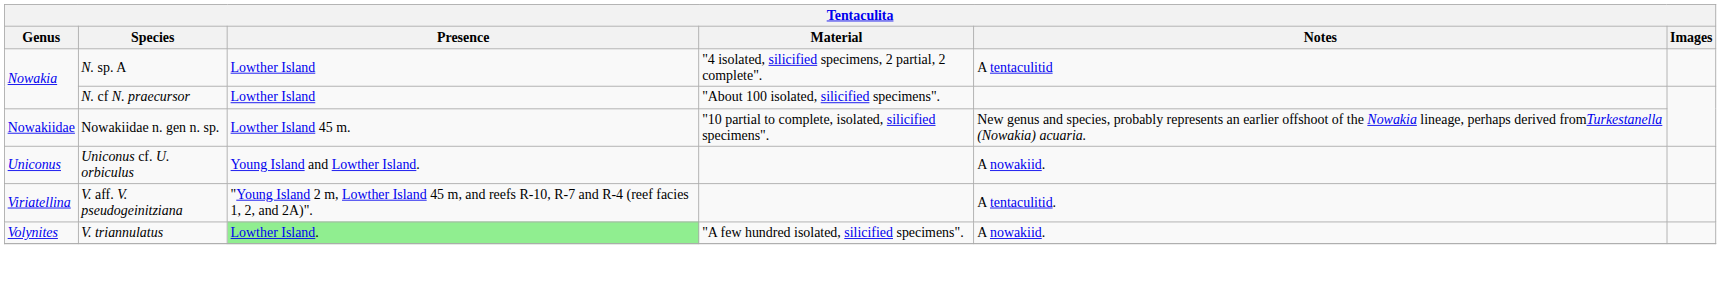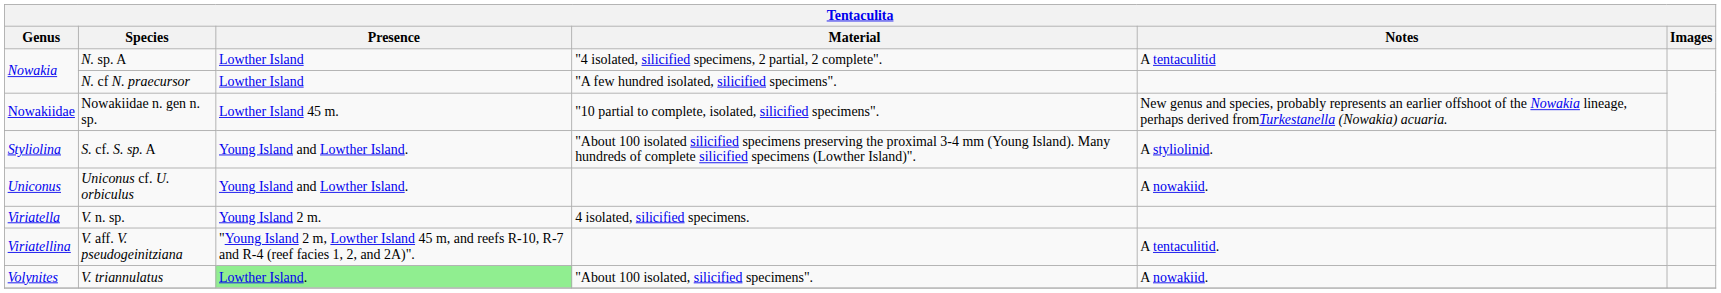 <table class="wikitable" align="center">
 <tr>
 <th colspan="6" align="center"><a href='#'>Tentaculita</a></th>
 </tr>
 <tr>
 <th>Genus</th>
 <th>Species</th>
 <th>Presence</th>
 <th><strong>Material</strong></th>
 <th>Notes</th>
 <th>Images</th>
 </tr>
 <tr>
 <td rowspan=2><em><a href='#'>Nowakia</a></em></td>
 <td><em>N.</em> sp. A</td>
 <td><a href='#'>Lowther Island</a></td>
 <td>"4 isolated, <a href='#'>silicified</a> specimens, 2 partial, 2 complete".</td>
 <td>A <a href='#'>tentaculitid</a></td>
 <td></td>
 </tr>
 <tr>
 <td><em>N.</em> cf <em>N. praecursor</em></td>
 <td><a href='#'>Lowther Island</a></td>
-<td>"About 100 isolated, <a href='#'>silicified</a> specimens".</td>
+<td>"A few hundred isolated, <a href='#'>silicified</a> specimens".</td>
 <td></td>
 </tr>
 <tr>
 <td><a href='#'>Nowakiidae</a></td>
 <td>Nowakiidae n. gen n. sp.</td>
 <td><a href='#'>Lowther Island</a> 45 m.</td>
 <td>"10 partial to complete, isolated, <a href='#'>silicified</a> specimens".</td>
 <td>New genus and species, probably represents an earlier offshoot of the <em><a href='#'>Nowakia</a></em> lineage, perhaps derived from<em><a href='#'>Turkestanella</a> (Nowakia) acuaria</em><em>.</em></td>
 </tr>
 <tr>
+<td><em><a href='#'>Styliolina</a></em></td>
+<td><em>S.</em> cf. <em>S. sp.</em> A</td>
+<td><a href='#'>Young Island</a> and <a href='#'>Lowther Island</a>.</td>
+<td>"About 100 isolated <a href='#'>silicified</a> specimens preserving the proximal 3-4 mm (Young Island). Many hundreds of complete <a href='#'>silicified</a> specimens (Lowther Island)".</td>
+<td>A <a href='#'>styliolinid</a>.</td>
+<td></td>
+</tr>
+<tr>
 <td><em><a href='#'>Uniconus</a></em></td>
 <td><em>Uniconus</em> cf. <em>U. orbiculus</em></td>
 <td><a href='#'>Young Island</a> and <a href='#'>Lowther Island</a>.</td>
 <td></td>
 <td>A <a href='#'>nowakiid</a>.</td>
+<td></td>
+</tr>
+<tr>
+<td><em><a href='#'>Viriatella</a></em></td>
+<td><em>V.</em> n. sp.</td>
+<td><a href='#'>Young Island</a> 2 m.</td>
+<td>4 isolated, <a href='#'>silicified</a> specimens.</td>
+<td></td>
 <td></td>
 </tr>
 <tr>
 <td><em><a href='#'>Viriatellina</a></em></td>
 <td><em>V.</em> aff. <em>V. pseudogeinitziana</em></td>
 <td>"<a href='#'>Young Island</a> 2 m, <a href='#'>Lowther Island</a> 45 m, and reefs R-10, R-7 and R-4 (reef facies 1, 2, and 2A)".</td>
 <td></td>
 <td>A <a href='#'>tentaculitid</a>.</td>
 <td></td>
 </tr>
 <tr>
 <td><em><a href='#'>Volynites</a></em></td>
 <td><em>V. triannulatus</em></td>
 <td style="background: lightgreen;"><a href='#'>Lowther Island</a>.</td>
-<td>"A few hundred isolated, <a href='#'>silicified</a> specimens".</td>
+<td>"About 100 isolated, <a href='#'>silicified</a> specimens".</td>
 <td>A <a href='#'>nowakiid</a>.</td>
 <td></td>
 </tr>
 <tr>
 </tr>
 </table>
